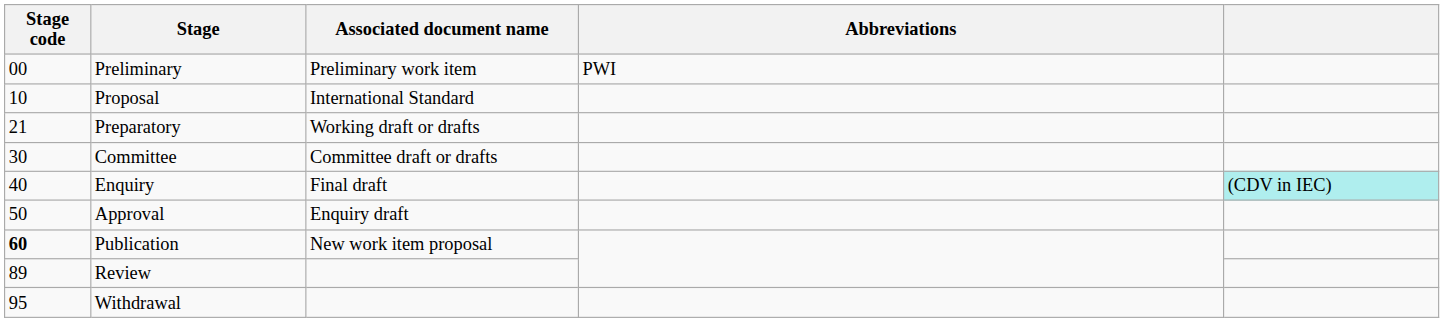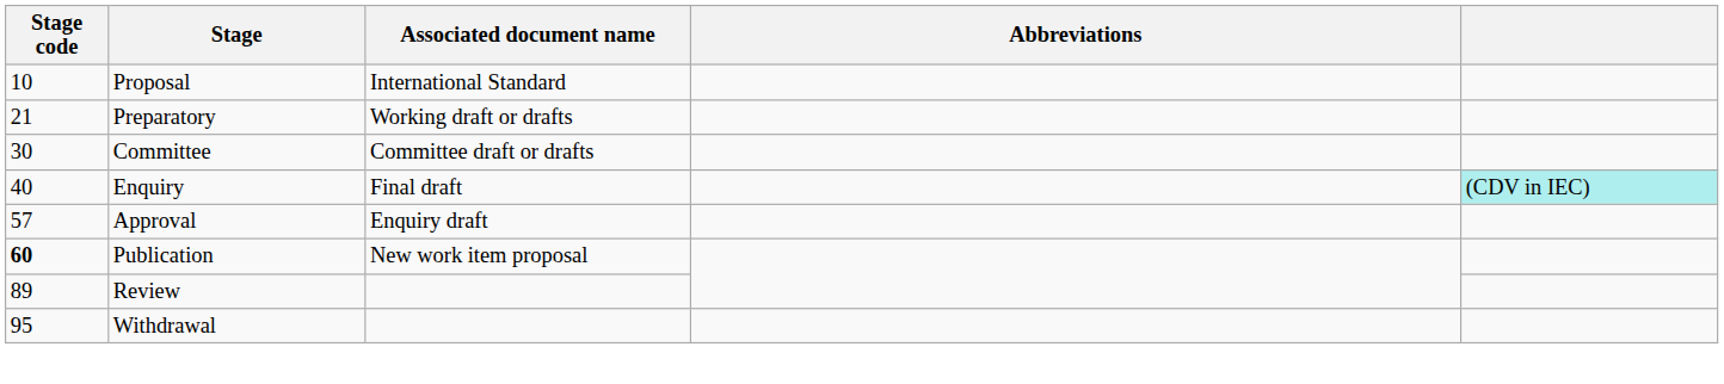 <table class="wikitable" >
 <tr>
 <th width="6%">Stage code</th>
 <th width="15%">Stage</th>
 <th width="19%">Associated document name</th>
 <th width="45%">Abbreviations</th>
 <th></th>
-</tr>
-<tr>
-<td>00</td>
-<td>Preliminary</td>
-<td>Preliminary work item</td>
-<td>PWI</td>
-<td></td>
 </tr>
 <tr>
 <td>10</td>
 <td>Proposal</td>
 <td>International Standard</td>
 <td></td>
 <td></td>
 </tr>
 <tr>
 <td>21</td>
 <td>Preparatory</td>
 <td>Working draft or drafts</td>
 <td></td>
 <td></td>
 </tr>
 <tr>
 <td>30</td>
 <td>Committee</td>
 <td>Committee draft or drafts</td>
 <td></td>
 <td></td>
 </tr>
 <tr>
 <td>40</td>
 <td>Enquiry</td>
 <td>Final draft</td>
 <td></td>
 <td style="background: paleturquoise;">(CDV in IEC)</td>
 </tr>
 <tr>
-<td>50</td>
+<td>57</td>
 <td>Approval</td>
 <td>Enquiry draft</td>
 <td></td>
 <td></td>
 </tr>
 <tr>
 <td><strong>60</strong></td>
 <td>Publication</td>
 <td>New work item proposal</td>
 <td rowspan="2"></td>
 <td></td>
 </tr>
 <tr>
 <td>89</td>
 <td>Review</td>
 <td></td>
 <td></td>
 </tr>
 <tr>
 <td>95</td>
 <td>Withdrawal</td>
 <td></td>
 <td></td>
 <td></td>
 </tr>
 </table>
